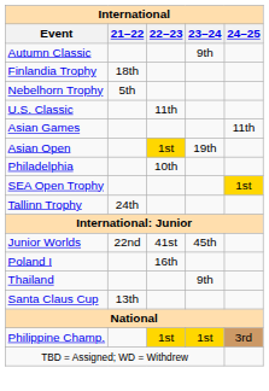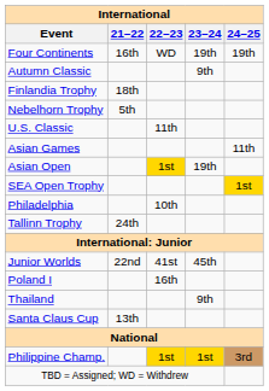 <table class="wikitable" style="text-align:center">
 <tr>
 <th style="background-color: #ffdead; " colspan=5 align=center>International</th>
 </tr>
 <tr>
 <th>Event</th>
 <th><a href='#'>21–22</a></th>
 <th><a href='#'>22–23</a></th>
 <th><a href='#'>23–24</a></th>
 <th><a href='#'>24–25</a></th>
+</tr>
+<tr>
+<td align=left><a href='#'>Four Continents</a></td>
+<td>16th</td>
+<td>WD</td>
+<td>19th</td>
+<td>19th</td>
 </tr>
 <tr>
 <td align=left> <a href='#'>Autumn Classic</a></td>
 <td></td>
 <td></td>
 <td>9th</td>
 <td></td>
 </tr>
 <tr>
 <td align=left> <a href='#'>Finlandia Trophy</a></td>
 <td>18th</td>
 <td></td>
 <td></td>
 <td></td>
 </tr>
 <tr>
 <td align=left> <a href='#'>Nebelhorn Trophy</a></td>
 <td>5th</td>
 <td></td>
 <td></td>
 <td></td>
 </tr>
 <tr>
 <td align=left> <a href='#'>U.S. Classic</a></td>
 <td></td>
 <td>11th</td>
 <td></td>
 <td></td>
 </tr>
 <tr>
 <td align=left><a href='#'>Asian Games</a></td>
 <td></td>
 <td></td>
 <td></td>
 <td>11th</td>
 </tr>
 <tr>
 <td align=left><a href='#'>Asian Open</a></td>
 <td></td>
 <td bgcolor=gold>1st</td>
 <td>19th</td>
 <td></td>
 </tr>
 <tr>
+<td align=left><a href='#'>SEA Open Trophy</a></td>
+<td></td>
+<td></td>
+<td></td>
+<td bgcolor=gold>1st</td>
+</tr>
+<tr>
 <td align="left"><a href='#'>Philadelphia</a></td>
 <td></td>
 <td>10th</td>
 <td></td>
 <td></td>
-</tr>
-<tr>
-<td align=left><a href='#'>SEA Open Trophy</a></td>
-<td></td>
-<td></td>
-<td></td>
-<td bgcolor=gold>1st</td>
 </tr>
 <tr>
 <td align=left><a href='#'>Tallinn Trophy</a></td>
 <td>24th</td>
 <td></td>
 <td></td>
 <td></td>
 </tr>
 <tr>
 <th style="background-color: #ffdead; " colspan=5 align=center>International: Junior</th>
 </tr>
 <tr>
 <td align=left><a href='#'>Junior Worlds</a></td>
 <td>22nd</td>
 <td>41st</td>
 <td>45th</td>
 <td></td>
 </tr>
 <tr>
 <td align=left> <a href='#'>Poland I</a></td>
 <td></td>
 <td>16th</td>
 <td></td>
 <td></td>
 </tr>
 <tr>
 <td align="left"> <a href='#'>Thailand</a></td>
 <td></td>
 <td></td>
 <td>9th</td>
 <td></td>
 </tr>
 <tr>
 <td align=left><a href='#'>Santa Claus Cup</a></td>
 <td>13th</td>
 <td></td>
 <td></td>
 <td></td>
 </tr>
 <tr>
 <th colspan="5" style="background-color: #ffdead; " align="center">National</th>
 </tr>
 <tr>
 <td align=left><a href='#'>Philippine Champ.</a></td>
 <td></td>
 <td bgcolor=gold>1st</td>
 <td bgcolor=gold>1st</td>
 <td bgcolor=cc9966>3rd</td>
 </tr>
 <tr>
 <td colspan=4 style="text-align:center;"><small> TBD = Assigned; WD = Withdrew</small></td>
 </tr>
 </table>
